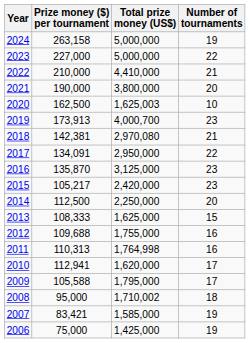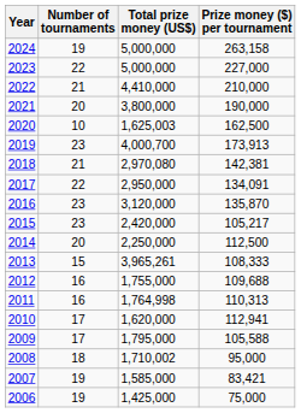 <table class="wikitable" style="font-size:95%;">
 <tr>
 <th>Year</th>
+<th>Number of<br>tournaments</th>
+<th>Total prize<br>money (US$)</th>
 <th>Prize money ($)<br>per tournament</th>
-<th>Total prize<br>money (US$)</th>
-<th>Number of<br>tournaments</th>
 </tr>
 <tr>
 <td><a href='#'>2024</a></td>
+<td align=center>19</td>
+<td>5,000,000</td>
 <td align=center>263,158</td>
-<td>5,000,000</td>
-<td align=center>19</td>
 </tr>
 <tr>
 <td><a href='#'>2023</a></td>
+<td align=center>22</td>
+<td>5,000,000</td>
 <td align=center>227,000</td>
-<td>5,000,000</td>
-<td align=center>22</td>
 </tr>
 <tr>
 <td><a href='#'>2022</a></td>
+<td align=center>21</td>
+<td>4,410,000</td>
 <td align=center>210,000</td>
-<td>4,410,000</td>
-<td align=center>21</td>
 </tr>
 <tr>
 <td><a href='#'>2021</a></td>
+<td align=center>20</td>
+<td>3,800,000</td>
 <td align=center>190,000</td>
-<td>3,800,000</td>
-<td align=center>20</td>
 </tr>
 <tr>
 <td><a href='#'>2020</a></td>
+<td align=center>10</td>
+<td>1,625,003</td>
 <td align=center>162,500</td>
-<td>1,625,003</td>
-<td align=center>10</td>
 </tr>
 <tr>
 <td><a href='#'>2019</a></td>
+<td align=center>23</td>
+<td>4,000,700</td>
 <td align=center>173,913</td>
-<td>4,000,700</td>
-<td align=center>23</td>
 </tr>
 <tr>
 <td><a href='#'>2018</a></td>
+<td align=center>21</td>
+<td>2,970,080</td>
 <td align=center>142,381</td>
-<td>2,970,080</td>
-<td align=center>21</td>
 </tr>
 <tr>
 <td><a href='#'>2017</a></td>
+<td align=center>22</td>
+<td>2,950,000</td>
 <td align=center>134,091</td>
-<td>2,950,000</td>
-<td align=center>22</td>
 </tr>
 <tr>
 <td><a href='#'>2016</a></td>
+<td align=center>23</td>
+<td>3,120,000</td>
 <td align=center>135,870</td>
-<td>3,125,000</td>
-<td align=center>23</td>
 </tr>
 <tr>
 <td><a href='#'>2015</a></td>
+<td align=center>23</td>
+<td>2,420,000</td>
 <td align=center>105,217</td>
-<td>2,420,000</td>
-<td align=center>23</td>
 </tr>
 <tr>
 <td><a href='#'>2014</a></td>
+<td align=center>20</td>
+<td>2,250,000</td>
 <td align=center>112,500</td>
-<td>2,250,000</td>
-<td align=center>20</td>
 </tr>
 <tr>
 <td><a href='#'>2013</a></td>
+<td align=center>15</td>
+<td>3,965,261</td>
 <td align=center>108,333</td>
-<td>1,625,000</td>
-<td align=center>15</td>
 </tr>
 <tr>
 <td><a href='#'>2012</a></td>
+<td align=center>16</td>
+<td>1,755,000</td>
 <td align=center>109,688</td>
-<td>1,755,000</td>
-<td align=center>16</td>
 </tr>
 <tr>
 <td><a href='#'>2011</a></td>
+<td align=center>16</td>
+<td>1,764,998</td>
 <td align=center>110,313</td>
-<td>1,764,998</td>
-<td align=center>16</td>
 </tr>
 <tr>
 <td><a href='#'>2010</a></td>
+<td align=center>17</td>
+<td>1,620,000</td>
 <td align=center>112,941</td>
-<td>1,620,000</td>
-<td align=center>17</td>
 </tr>
 <tr>
 <td><a href='#'>2009</a></td>
+<td align=center>17</td>
+<td>1,795,000</td>
 <td align=center>105,588</td>
-<td>1,795,000</td>
-<td align=center>17</td>
 </tr>
 <tr>
 <td><a href='#'>2008</a></td>
+<td align=center>18</td>
+<td>1,710,002</td>
 <td align=center>95,000</td>
-<td>1,710,002</td>
-<td align=center>18</td>
 </tr>
 <tr>
 <td><a href='#'>2007</a></td>
+<td align=center>19</td>
+<td>1,585,000</td>
 <td align=center>83,421</td>
-<td>1,585,000</td>
-<td align=center>19</td>
 </tr>
 <tr>
 <td><a href='#'>2006</a></td>
+<td align=center>19</td>
+<td>1,425,000</td>
 <td align=center>75,000</td>
-<td>1,425,000</td>
-<td align=center>19</td>
 </tr>
 </table>
